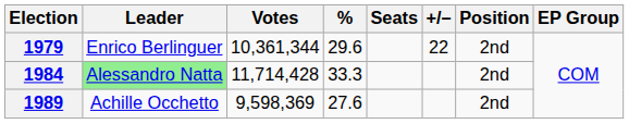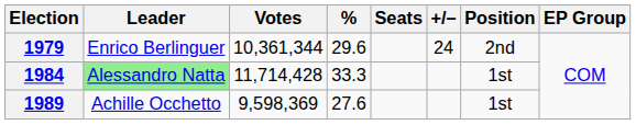 <table class="wikitable" style="text-align:center">
 <tr>
 <th>Election</th>
 <th>Leader</th>
 <th>Votes</th>
 <th>%</th>
 <th>Seats</th>
 <th>+/–</th>
 <th>Position</th>
 <th>EP Group</th>
 </tr>
 <tr>
 <th><a href='#'>1979</a></th>
 <td style="text-align:center;"><a href='#'>Enrico Berlinguer</a></td>
 <td>10,361,344</td>
 <td>29.6</td>
 <td></td>
-<td> 22</td>
+<td> 24</td>
 <td> 2nd</td>
 <td rowspan=3><a href='#'>COM</a></td>
 </tr>
 <tr>
 <th><a href='#'>1984</a></th>
 <td style="background: lightgreen; text-align:center;"><a href='#'>Alessandro Natta</a></td>
 <td>11,714,428</td>
 <td>33.3</td>
 <td></td>
 <td></td>
-<td> 2nd</td>
+<td> 1st</td>
 </tr>
 <tr>
 <th><a href='#'>1989</a></th>
 <td style="text-align:center;"><a href='#'>Achille Occhetto</a></td>
 <td>9,598,369</td>
 <td>27.6</td>
 <td></td>
 <td></td>
-<td> 2nd</td>
+<td> 1st</td>
 </tr>
 </table>
